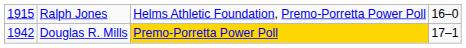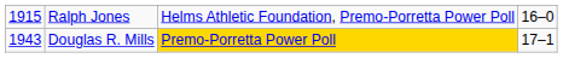 <table class="wikitable">
 <tr>
 <td><a href='#'>1915</a></td>
 <td><a href='#'>Ralph Jones</a></td>
 <td><a href='#'>Helms Athletic Foundation</a>, <a href='#'>Premo-Porretta Power Poll</a></td>
 <td>16–0</td>
 </tr>
 <tr>
-<td><a href='#'>1942</a></td>
+<td><a href='#'>1943</a></td>
 <td><a href='#'>Douglas R. Mills</a></td>
 <td style="background: gold;"><a href='#'>Premo-Porretta Power Poll</a></td>
 <td>17–1</td>
 </tr>
 </table>
